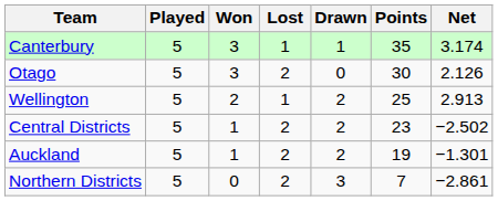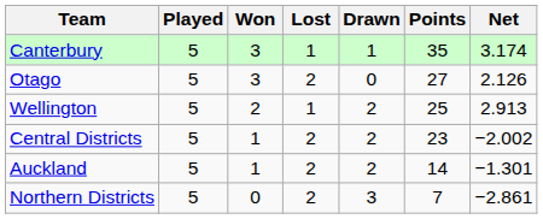 <table class="wikitable" style="text-align:center;">
 <tr>
 <th>Team</th>
 <th style="width:40px;">Played</th>
 <th style="width:40px;">Won</th>
 <th style="width:40px;">Lost</th>
 <th style="width:40px;">Drawn</th>
 <th style="width:40px;">Points</th>
 <th style="width:40px;">Net </th>
 </tr>
 <tr style="background:#cfc">
 <td style="text-align:left;"><a href='#'>Canterbury</a></td>
 <td>5</td>
 <td>3</td>
 <td>1</td>
 <td>1</td>
 <td>35</td>
 <td>3.174</td>
 </tr>
 <tr>
 <td style="text-align:left;"><a href='#'>Otago</a></td>
 <td>5</td>
 <td>3</td>
 <td>2</td>
 <td>0</td>
-<td>30</td>
+<td>27</td>
 <td>2.126</td>
 </tr>
 <tr>
 <td style="text-align:left;"><a href='#'>Wellington</a></td>
 <td>5</td>
 <td>2</td>
 <td>1</td>
 <td>2</td>
 <td>25</td>
 <td>2.913</td>
 </tr>
 <tr>
 <td style="text-align:left;"><a href='#'>Central Districts</a></td>
 <td>5</td>
 <td>1</td>
 <td>2</td>
 <td>2</td>
 <td>23</td>
-<td>−2.502</td>
+<td>−2.002</td>
 </tr>
 <tr>
 <td style="text-align:left;"><a href='#'>Auckland</a></td>
 <td>5</td>
 <td>1</td>
 <td>2</td>
 <td>2</td>
-<td>19</td>
+<td>14</td>
 <td>−1.301</td>
 </tr>
 <tr>
 <td style="text-align:left;"><a href='#'>Northern Districts</a></td>
 <td>5</td>
 <td>0</td>
 <td>2</td>
 <td>3</td>
 <td>7</td>
 <td>−2.861</td>
 </tr>
 </table>
